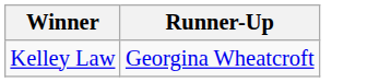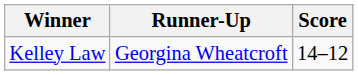 <table class="wikitable">
 <tr>
 <th><strong>Winner</strong></th>
 <th><strong>Runner-Up</strong></th>
+<th><strong>Score</strong></th>
 </tr>
 <tr>
 <td> <a href='#'>Kelley Law</a></td>
 <td> <a href='#'>Georgina Wheatcroft</a></td>
+<td>14–12</td>
 </tr>
 </table>
